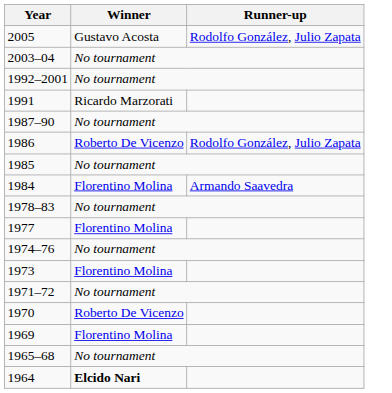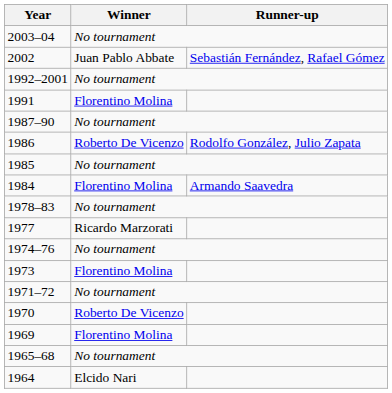 <table class=wikitable>
 <tr>
 <th>Year</th>
 <th>Winner</th>
 <th>Runner-up</th>
 </tr>
 <tr>
-<td>2005</td>
-<td>Gustavo Acosta</td>
-<td><a href='#'>Rodolfo González</a>, <a href='#'>Julio Zapata</a></td>
+<td>2003–04</td>
+<td colspan=2><em>No tournament</em></td>
 </tr>
 <tr>
-<td>2003–04</td>
-<td colspan=2><em>No tournament</em></td>
+<td>2002</td>
+<td>Juan Pablo Abbate</td>
+<td><a href='#'>Sebastián Fernández</a>, <a href='#'>Rafael Gómez</a></td>
 </tr>
 <tr>
 <td>1992–2001</td>
 <td colspan=2><em>No tournament</em></td>
 </tr>
 <tr>
 <td>1991</td>
-<td>Ricardo Marzorati</td>
+<td><a href='#'>Florentino Molina</a></td>
 <td></td>
 </tr>
 <tr>
 <td>1987–90</td>
 <td colspan=2><em>No tournament</em></td>
 </tr>
 <tr>
 <td>1986</td>
 <td><a href='#'>Roberto De Vicenzo</a></td>
 <td><a href='#'>Rodolfo González</a>, <a href='#'>Julio Zapata</a></td>
 </tr>
 <tr>
 <td>1985</td>
 <td colspan=2><em>No tournament</em></td>
 </tr>
 <tr>
 <td>1984</td>
 <td><a href='#'>Florentino Molina</a></td>
 <td><a href='#'>Armando Saavedra</a></td>
 </tr>
 <tr>
 <td>1978–83</td>
 <td colspan=2><em>No tournament</em></td>
 </tr>
 <tr>
 <td>1977</td>
-<td><a href='#'>Florentino Molina</a></td>
+<td>Ricardo Marzorati</td>
 <td></td>
 </tr>
 <tr>
 <td>1974–76</td>
 <td colspan=2><em>No tournament</em></td>
 </tr>
 <tr>
 <td>1973</td>
 <td><a href='#'>Florentino Molina</a></td>
 <td></td>
 </tr>
 <tr>
 <td>1971–72</td>
 <td colspan=2><em>No tournament</em></td>
 </tr>
 <tr>
 <td>1970</td>
 <td><a href='#'>Roberto De Vicenzo</a></td>
 <td></td>
 </tr>
 <tr>
 <td>1969</td>
 <td><a href='#'>Florentino Molina</a></td>
 <td></td>
 </tr>
 <tr>
 <td>1965–68</td>
 <td colspan=2><em>No tournament</em></td>
 </tr>
 <tr>
 <td>1964</td>
-<td><strong>Elcido Nari</strong></td>
+<td>Elcido Nari</td>
 <td></td>
 </tr>
 </table>
